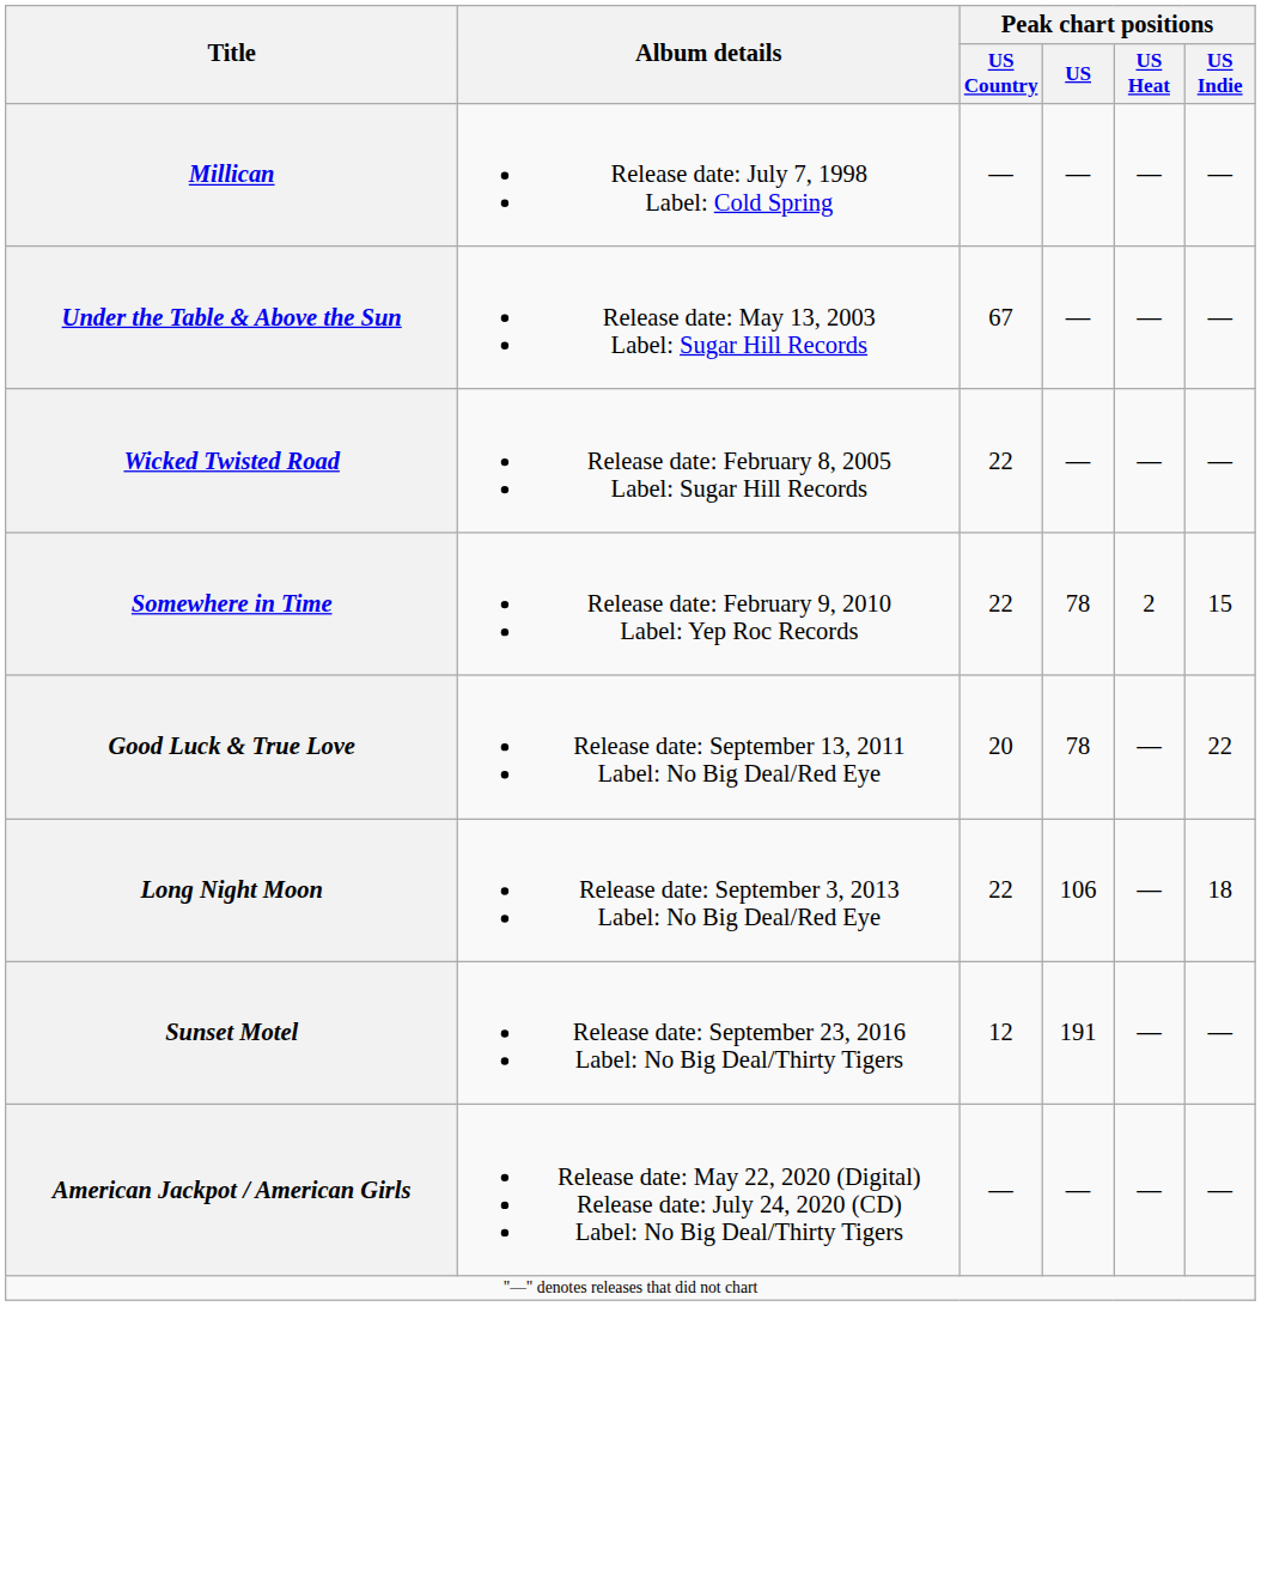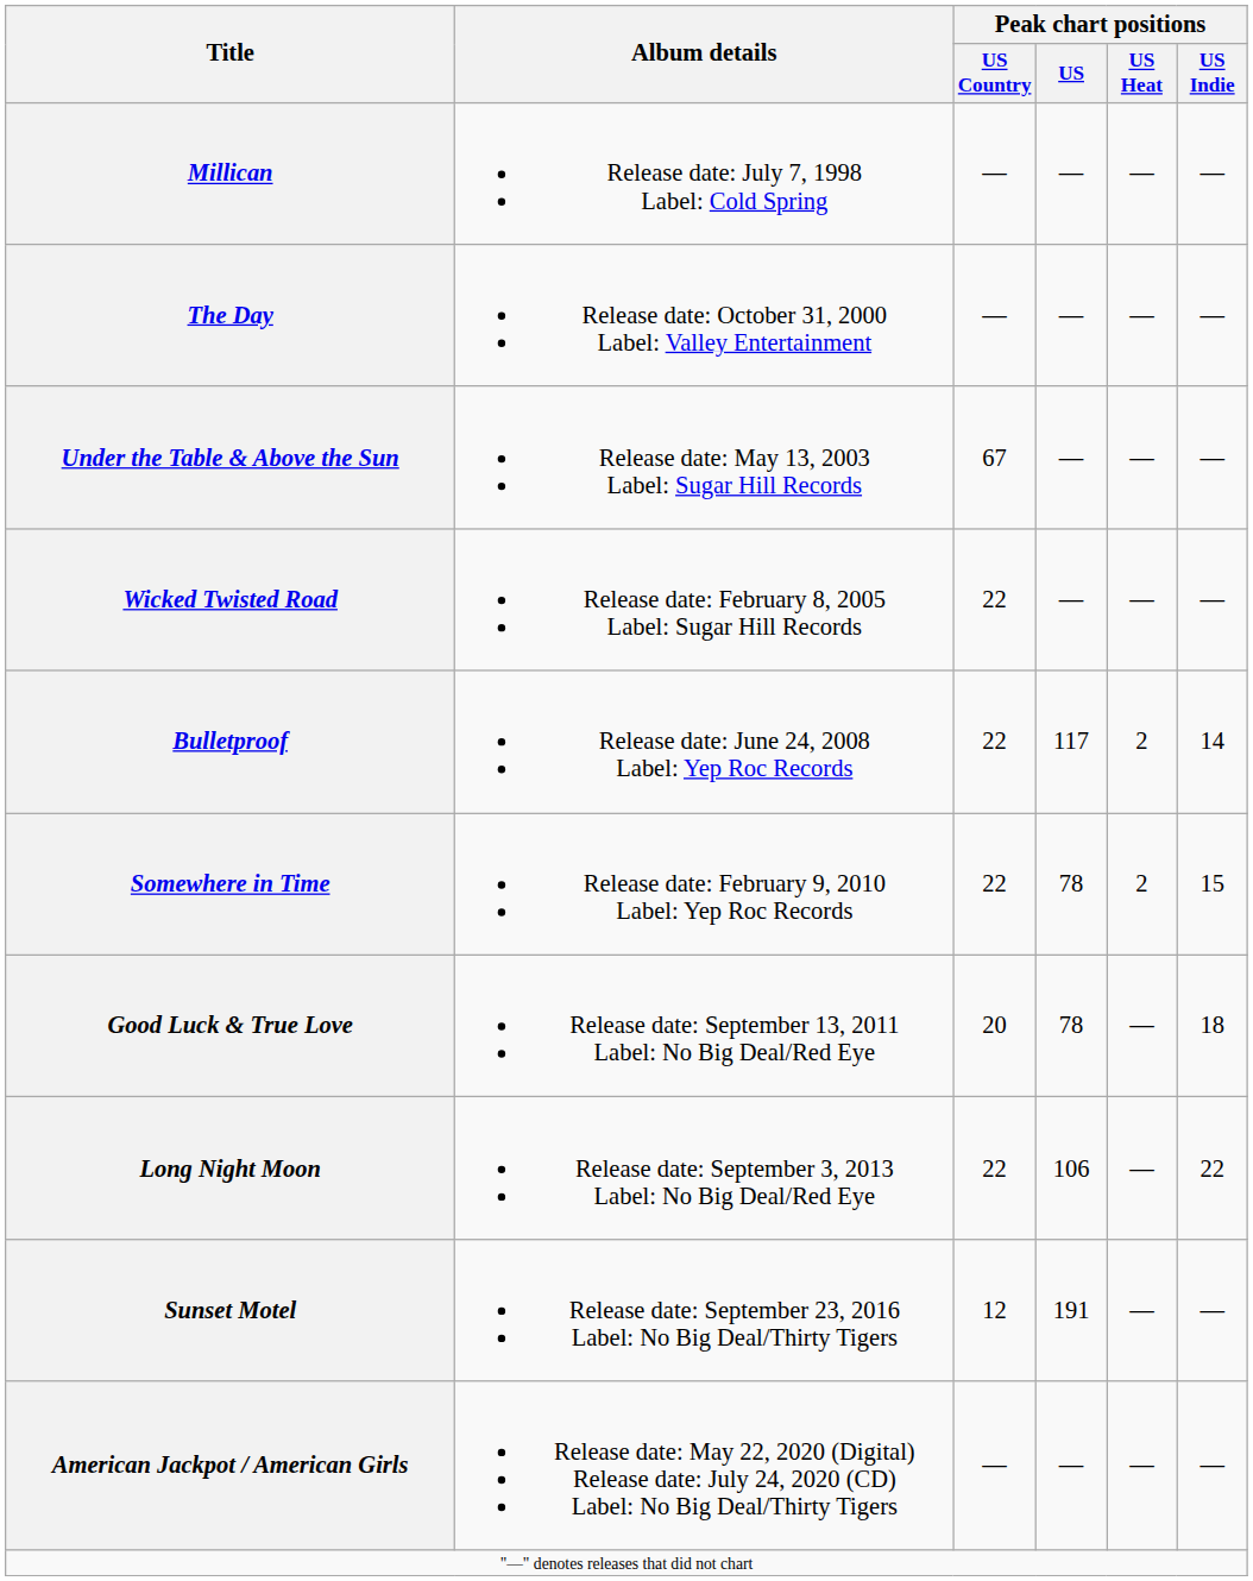 <table class="wikitable plainrowheaders" style="text-align:center;">
 <tr>
 <th rowspan="2" style="width:18em;">Title</th>
 <th rowspan="2" style="width:20em;">Album details</th>
 <th colspan="4">Peak chart positions</th>
 </tr>
 <tr style="font-size:smaller;">
 <th width="40"><a href='#'>US Country</a></th>
 <th width="40"><a href='#'>US</a></th>
 <th width="40"><a href='#'>US Heat</a></th>
 <th width="40"><a href='#'>US Indie</a></th>
 </tr>
 <tr>
 <th scope="row"><em><a href='#'>Millican</a></em></th>
 <td><br><ul><li>Release date: July 7, 1998</li><li>Label: <a href='#'>Cold Spring</a></li></ul></td>
+<td>—</td>
+<td>—</td>
+<td>—</td>
+<td>—</td>
+</tr>
+<tr>
+<th scope="row"><em><a href='#'>The Day</a></em></th>
+<td><br><ul><li>Release date: October 31, 2000</li><li>Label: <a href='#'>Valley Entertainment</a></li></ul></td>
 <td>—</td>
 <td>—</td>
 <td>—</td>
 <td>—</td>
 </tr>
 <tr>
 <th scope="row"><em><a href='#'>Under the Table & Above the Sun</a></em></th>
 <td><br><ul><li>Release date: May 13, 2003</li><li>Label: <a href='#'>Sugar Hill Records</a></li></ul></td>
 <td>67</td>
 <td>—</td>
 <td>—</td>
 <td>—</td>
 </tr>
 <tr>
 <th scope="row"><em><a href='#'>Wicked Twisted Road</a></em></th>
 <td><br><ul><li>Release date: February 8, 2005</li><li>Label: Sugar Hill Records</li></ul></td>
 <td>22</td>
 <td>—</td>
 <td>—</td>
 <td>—</td>
 </tr>
 <tr>
+<th scope="row"><em><a href='#'>Bulletproof</a></em></th>
+<td><br><ul><li>Release date: June 24, 2008</li><li>Label: <a href='#'>Yep Roc Records</a></li></ul></td>
+<td>22</td>
+<td>117</td>
+<td>2</td>
+<td>14</td>
+</tr>
+<tr>
 <th scope="row"><em><a href='#'>Somewhere in Time</a></em></th>
 <td><br><ul><li>Release date: February 9, 2010</li><li>Label: Yep Roc Records</li></ul></td>
 <td>22</td>
 <td>78</td>
 <td>2</td>
 <td>15</td>
 </tr>
 <tr>
 <th scope="row"><em>Good Luck & True Love</em></th>
 <td><br><ul><li>Release date: September 13, 2011</li><li>Label: No Big Deal/Red Eye</li></ul></td>
 <td>20</td>
 <td>78</td>
 <td>—</td>
-<td>22</td>
+<td>18</td>
 </tr>
 <tr>
 <th scope="row"><em>Long Night Moon</em></th>
 <td><br><ul><li>Release date: September 3, 2013</li><li>Label: No Big Deal/Red Eye</li></ul></td>
 <td>22</td>
 <td>106</td>
 <td>—</td>
-<td>18</td>
+<td>22</td>
 </tr>
 <tr>
 <th scope="row"><em>Sunset Motel</em></th>
 <td><br><ul><li>Release date: September 23, 2016</li><li>Label: No Big Deal/Thirty Tigers</li></ul></td>
 <td>12</td>
 <td>191</td>
 <td>—</td>
 <td>—</td>
 </tr>
 <tr>
 <th scope="row"><em>American Jackpot / American Girls</em></th>
 <td><br><ul><li>Release date: May 22, 2020 (Digital)</li><li>Release date: July 24, 2020 (CD)</li><li>Label: No Big Deal/Thirty Tigers</li></ul></td>
 <td>—</td>
 <td>—</td>
 <td>—</td>
 <td>—</td>
 </tr>
 <tr>
 <td colspan="6" style="font-size:8pt">"—" denotes releases that did not chart</td>
 </tr>
 </table>
